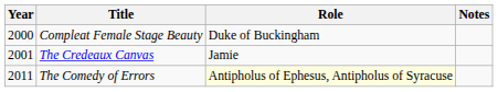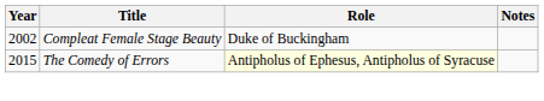 <table class="wikitable sortable">
 <tr>
 <th>Year</th>
 <th>Title</th>
 <th>Role</th>
 <th class="unsortable">Notes</th>
 </tr>
 <tr>
-<td>2000</td>
+<td>2002</td>
 <td><em>Compleat Female Stage Beauty</em></td>
 <td>Duke of Buckingham</td>
 <td></td>
 </tr>
 <tr>
-<td>2001</td>
-<td><em><a href='#'>The Credeaux Canvas</a></em></td>
-<td>Jamie</td>
-<td></td>
-</tr>
-<tr>
-<td>2011</td>
+<td>2015</td>
 <td><em>The Comedy of Errors</em></td>
 <td style="background: lightyellow;">Antipholus of Ephesus, Antipholus of Syracuse</td>
 <td></td>
 </tr>
 </table>
